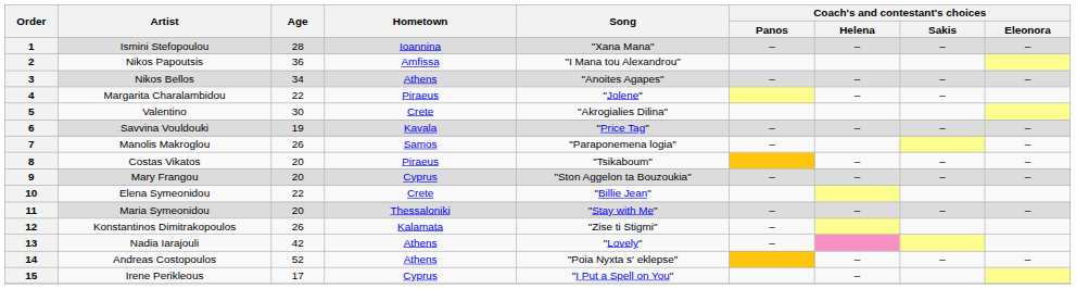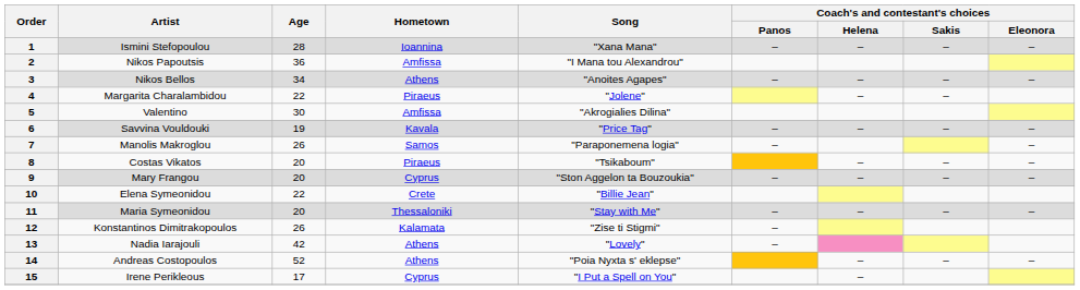 <table class="wikitable" style="text-align:center; line-height:17px; width:100%;">
 <tr>
 <th scope="col" rowspan="2" width="05%">Order</th>
 <th scope="col" rowspan="2" width="20%">Artist</th>
 <th scope="col" rowspan="2" width="05%">Age</th>
 <th scope="col" rowspan="2" width="18%">Hometown</th>
 <th scope="col" rowspan="2" width="20%">Song</th>
 <th scope="col" colspan="4" width="32%">Coach's and contestant's choices</th>
 </tr>
 <tr>
 <th width="08%">Panos</th>
 <th width="08%">Helena</th>
 <th width="08%">Sakis</th>
 <th width="08%">Eleonora</th>
 </tr>
 <tr style="background:#DCDCDC;" |>
 <th>1</th>
 <td>Ismini Stefopoulou</td>
 <td>28</td>
 <td><a href='#'>Ioannina</a></td>
 <td>"Xana Mana"</td>
 <td>–</td>
 <td>–</td>
 <td>–</td>
 <td>–</td>
 </tr>
 <tr>
 <th>2</th>
 <td>Nikos Papoutsis</td>
 <td>36</td>
 <td><a href='#'>Amfissa</a></td>
 <td>"I Mana tou Alexandrou"</td>
 <td></td>
 <td></td>
 <td></td>
 <td style="background:#fdfc8f;"></td>
 </tr>
 <tr style="background:#DCDCDC;" |>
 <th>3</th>
 <td>Nikos Bellos</td>
 <td>34</td>
 <td><a href='#'>Athens</a></td>
 <td>"Anoites Agapes"</td>
 <td>–</td>
 <td>–</td>
 <td>–</td>
 <td>–</td>
 </tr>
 <tr>
 <th>4</th>
 <td>Margarita Charalambidou</td>
 <td>22</td>
 <td><a href='#'>Piraeus</a></td>
 <td>"<a href='#'>Jolene</a>"</td>
 <td style="background:#fdfc8f;"></td>
 <td>–</td>
 <td>–</td>
 <td></td>
 </tr>
 <tr>
 <th>5</th>
 <td>Valentino</td>
 <td>30</td>
-<td><a href='#'>Crete</a></td>
+<td><a href='#'>Amfissa</a></td>
 <td>"Akrogialies Dilina"</td>
 <td></td>
 <td></td>
 <td></td>
 <td style="background:#fdfc8f;"></td>
 </tr>
 <tr style="background:#DCDCDC;" |>
 <th>6</th>
 <td>Savvina Vouldouki</td>
 <td>19</td>
 <td><a href='#'>Kavala</a></td>
 <td>"<a href='#'>Price Tag</a>"</td>
 <td>–</td>
 <td>–</td>
 <td>–</td>
 <td>–</td>
 </tr>
 <tr>
 <th>7</th>
 <td>Manolis Makroglou</td>
 <td>26</td>
 <td><a href='#'>Samos</a></td>
 <td>"Paraponemena logia"</td>
 <td>–</td>
 <td></td>
 <td style="background:#fdfc8f;"></td>
 <td>–</td>
 </tr>
 <tr>
 <th>8</th>
 <td>Costas Vikatos</td>
 <td>20</td>
 <td><a href='#'>Piraeus</a></td>
 <td>"Tsikaboum"</td>
 <td style="background:#FFC50C;"></td>
 <td>–</td>
 <td>–</td>
 <td>–</td>
 </tr>
 <tr style="background:#DCDCDC;" |>
 <th>9</th>
 <td>Mary Frangou</td>
 <td>20</td>
 <td><a href='#'>Cyprus</a></td>
 <td>"Ston Aggelon ta Bouzoukia"</td>
 <td>–</td>
 <td>–</td>
 <td>–</td>
 <td>–</td>
 </tr>
 <tr>
 <th>10</th>
 <td>Elena Symeonidou</td>
 <td>22</td>
 <td><a href='#'>Crete</a></td>
 <td>"<a href='#'>Billie Jean</a>"</td>
 <td></td>
 <td style="background:#fdfc8f;"></td>
 <td></td>
 <td></td>
 </tr>
 <tr style="background:#DCDCDC;" |>
 <th>11</th>
 <td>Maria Symeonidou</td>
 <td>20</td>
 <td><a href='#'>Thessaloniki</a></td>
 <td>"<a href='#'>Stay with Me</a>"</td>
 <td>–</td>
 <td>–</td>
 <td>–</td>
 <td>–</td>
 </tr>
 <tr>
 <th>12</th>
 <td>Konstantinos Dimitrakopoulos</td>
 <td>26</td>
 <td><a href='#'>Kalamata</a></td>
 <td>"Zise ti Stigmi"</td>
 <td>–</td>
 <td style="background:#fdfc8f;"></td>
 <td></td>
 <td></td>
 </tr>
 <tr>
 <th>13</th>
 <td>Nadia Iarajouli</td>
 <td>42</td>
 <td><a href='#'>Athens</a></td>
 <td>"<a href='#'>Lovely</a>"</td>
 <td>–</td>
 <td bgcolor="#f78fc2"><strong></strong></td>
 <td style="background:#fdfc8f;"></td>
 <td></td>
 </tr>
 <tr>
 <th>14</th>
 <td>Andreas Costopoulos</td>
 <td>52</td>
 <td><a href='#'>Athens</a></td>
 <td>"Poia Nyxta s' eklepse"</td>
 <td style="background:#FFC50C;"></td>
 <td>–</td>
 <td>–</td>
 <td>–</td>
 </tr>
 <tr>
 <th>15</th>
 <td>Irene Perikleous</td>
 <td>17</td>
 <td><a href='#'>Cyprus</a></td>
 <td>"<a href='#'>I Put a Spell on You</a>"</td>
 <td></td>
 <td>–</td>
 <td></td>
 <td style="background:#fdfc8f;"></td>
 </tr>
 <tr>
 </tr>
 </table>
